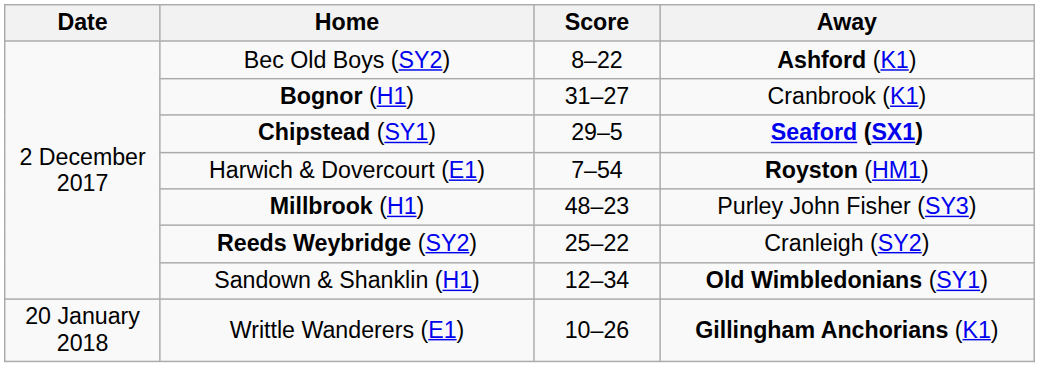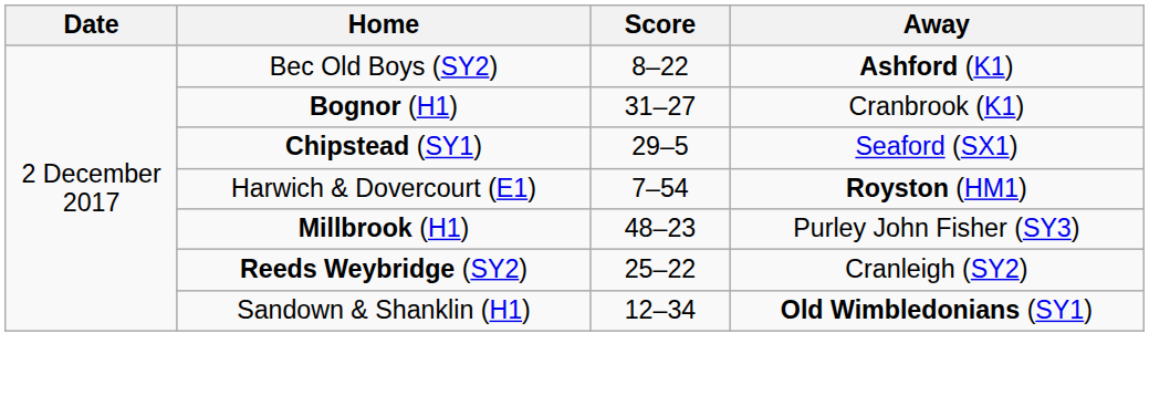 <table class="wikitable" style="text-align: center">
 <tr>
 <th width=100>Date</th>
 <th width=250>Home</th>
 <th width=80>Score</th>
 <th width=250>Away</th>
 </tr>
 <tr>
 <td rowspan=7>2 December 2017</td>
 <td>Bec Old Boys (<a href='#'>SY2</a>)</td>
 <td>8–22</td>
 <td><strong>Ashford</strong> (<a href='#'>K1</a>)</td>
 </tr>
 <tr>
 <td><strong>Bognor</strong> (<a href='#'>H1</a>)</td>
 <td>31–27</td>
 <td>Cranbrook (<a href='#'>K1</a>)</td>
 </tr>
 <tr>
 <td><strong>Chipstead</strong> (<a href='#'>SY1</a>)</td>
 <td>29–5</td>
-<td><strong><a href='#'>Seaford</a> (<a href='#'>SX1</a>)</strong></td>
+<td><a href='#'>Seaford</a> (<a href='#'>SX1</a>)</td>
 </tr>
 <tr>
 <td>Harwich & Dovercourt (<a href='#'>E1</a>)</td>
 <td>7–54</td>
 <td><strong>Royston</strong> (<a href='#'>HM1</a>)</td>
 </tr>
 <tr>
 <td><strong>Millbrook</strong> (<a href='#'>H1</a>)</td>
 <td>48–23</td>
 <td>Purley John Fisher (<a href='#'>SY3</a>)</td>
 </tr>
 <tr>
 <td><strong>Reeds Weybridge</strong> (<a href='#'>SY2</a>)</td>
 <td>25–22</td>
 <td>Cranleigh (<a href='#'>SY2</a>)</td>
 </tr>
 <tr>
 <td>Sandown & Shanklin (<a href='#'>H1</a>)</td>
 <td>12–34</td>
 <td><strong>Old Wimbledonians</strong> (<a href='#'>SY1</a>)</td>
 </tr>
-<tr>
-<td>20 January 2018</td>
-<td>Writtle Wanderers (<a href='#'>E1</a>)</td>
-<td>10–26</td>
-<td><strong>Gillingham Anchorians</strong> (<a href='#'>K1</a>)</td>
-</tr>
 </table>
